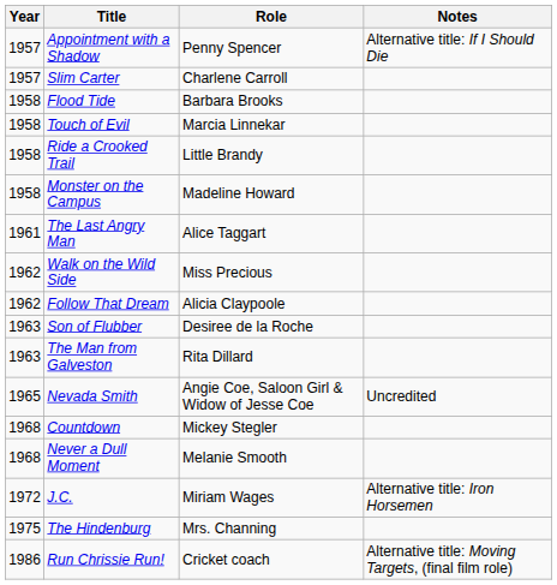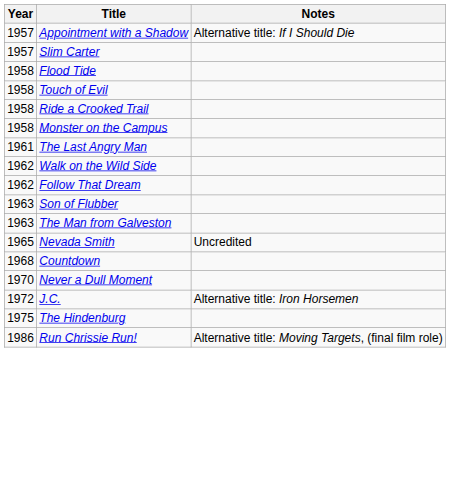 <table class="wikitable sortable">
 <tr>
 <th>Year</th>
 <th>Title</th>
-<th>Role</th>
 <th class="unsortable">Notes</th>
 </tr>
 <tr>
 <td>1957</td>
 <td><em><a href='#'>Appointment with a Shadow</a></em></td>
-<td>Penny Spencer</td>
 <td>Alternative title: <em>If I Should Die</em></td>
 </tr>
 <tr>
 <td>1957</td>
 <td><em><a href='#'>Slim Carter</a></em></td>
-<td>Charlene Carroll</td>
 <td></td>
 </tr>
 <tr>
 <td>1958</td>
 <td><em><a href='#'>Flood Tide</a></em></td>
-<td>Barbara Brooks</td>
 <td></td>
 </tr>
 <tr>
 <td>1958</td>
 <td><em><a href='#'>Touch of Evil</a></em></td>
-<td>Marcia Linnekar</td>
 <td></td>
 </tr>
 <tr>
 <td>1958</td>
 <td><em><a href='#'>Ride a Crooked Trail</a></em></td>
-<td>Little Brandy</td>
 <td></td>
 </tr>
 <tr>
 <td>1958</td>
 <td><em><a href='#'>Monster on the Campus</a></em></td>
-<td>Madeline Howard</td>
 <td></td>
 </tr>
 <tr>
 <td>1961</td>
 <td><em><a href='#'>The Last Angry Man</a></em></td>
-<td>Alice Taggart</td>
 <td></td>
 </tr>
 <tr>
 <td>1962</td>
 <td><em><a href='#'>Walk on the Wild Side</a></em></td>
-<td>Miss Precious</td>
 <td></td>
 </tr>
 <tr>
 <td>1962</td>
 <td><em><a href='#'>Follow That Dream</a></em></td>
-<td>Alicia Claypoole</td>
 <td></td>
 </tr>
 <tr>
 <td>1963</td>
 <td><em><a href='#'>Son of Flubber</a></em></td>
-<td>Desiree de la Roche</td>
 <td></td>
 </tr>
 <tr>
 <td>1963</td>
 <td><em><a href='#'>The Man from Galveston</a></em></td>
-<td>Rita Dillard</td>
 <td></td>
 </tr>
 <tr>
 <td>1965</td>
 <td><em><a href='#'>Nevada Smith</a></em></td>
-<td>Angie Coe, Saloon Girl & Widow of Jesse Coe</td>
 <td>Uncredited</td>
 </tr>
 <tr>
 <td>1968</td>
 <td><em><a href='#'>Countdown</a></em></td>
-<td>Mickey Stegler</td>
 <td></td>
 </tr>
 <tr>
-<td>1968</td>
+<td>1970</td>
 <td><em><a href='#'>Never a Dull Moment</a></em></td>
-<td>Melanie Smooth</td>
 <td></td>
 </tr>
 <tr>
 <td>1972</td>
 <td><em><a href='#'>J.C.</a></em></td>
-<td>Miriam Wages</td>
 <td>Alternative title: <em>Iron Horsemen</em></td>
 </tr>
 <tr>
 <td>1975</td>
 <td><em><a href='#'>The Hindenburg</a></em></td>
-<td>Mrs. Channing</td>
 <td></td>
 </tr>
 <tr>
 <td>1986</td>
 <td><em><a href='#'>Run Chrissie Run!</a></em></td>
-<td>Cricket coach</td>
 <td>Alternative title: <em>Moving Targets</em>, (final film role)</td>
 </tr>
 </table>
